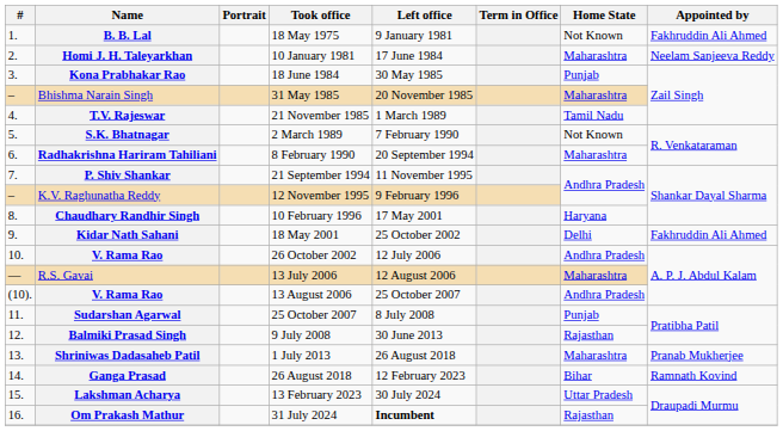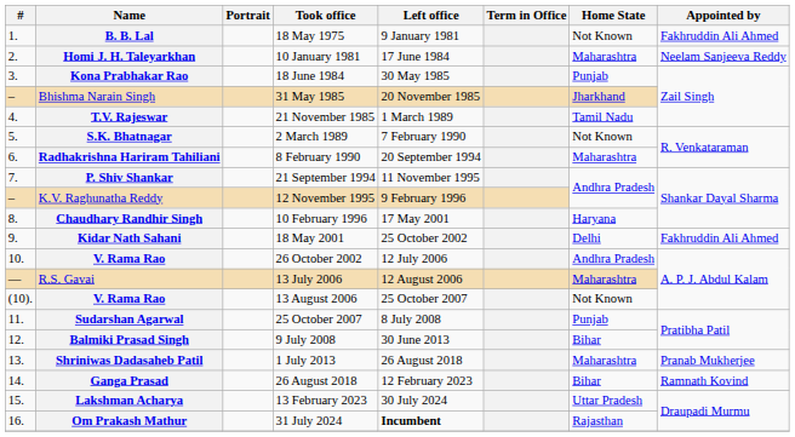 <table class="wikitable sortable">
 <tr>
 <th scope=col>#</th>
 <th scope="col">Name</th>
 <th scope="col">Portrait</th>
 <th scope=col>Took office</th>
 <th scope=col>Left office</th>
 <th>Term in Office</th>
 <th>Home State</th>
 <th>Appointed by</th>
 </tr>
 <tr>
 <td>1.</td>
 <th scope="col"><a href='#'>B. B. Lal</a></th>
 <td></td>
 <td>18 May 1975</td>
 <td>9 January 1981</td>
 <th></th>
 <td>Not Known</td>
 <td><a href='#'>Fakhruddin Ali Ahmed</a></td>
 </tr>
 <tr>
 <td>2.</td>
 <th scope="col"><a href='#'>Homi J. H. Taleyarkhan</a></th>
 <td></td>
 <td>10 January 1981</td>
 <td>17 June 1984</td>
 <th></th>
 <td><a href='#'>Maharashtra</a></td>
 <td><a href='#'>Neelam Sanjeeva Reddy</a></td>
 </tr>
 <tr>
 <td>3.</td>
 <th scope="col"><a href='#'>Kona Prabhakar Rao</a></th>
 <td></td>
 <td>18 June 1984</td>
 <td>30 May 1985</td>
 <th></th>
 <td><a href='#'>Punjab</a></td>
 <td rowspan=3><a href='#'>Zail Singh</a></td>
 </tr>
 <tr>
 <td bgcolor=wheat>–</td>
 <td bgcolor=wheat><a href='#'>Bhishma Narain Singh</a></td>
 <td bgcolor=wheat></td>
 <td bgcolor=wheat>31 May 1985</td>
 <td bgcolor=wheat>20 November 1985</td>
 <td bgcolor=wheat></td>
-<td bgcolor=wheat><a href='#'>Maharashtra</a></td>
+<td bgcolor=wheat><a href='#'>Jharkhand</a></td>
 </tr>
 <tr>
 <td>4.</td>
 <th scope="col"><a href='#'>T.V. Rajeswar</a></th>
 <td></td>
 <td>21 November 1985</td>
 <td>1 March 1989</td>
 <th></th>
 <td><a href='#'>Tamil Nadu</a></td>
 </tr>
 <tr>
 <td>5.</td>
 <th scope="col"><a href='#'>S.K. Bhatnagar</a></th>
 <td></td>
 <td>2 March 1989</td>
 <td>7 February 1990</td>
 <th></th>
 <td>Not Known</td>
 <td rowspan=2><a href='#'>R. Venkataraman</a></td>
 </tr>
 <tr>
 <td>6.</td>
 <th scope="col"><a href='#'>Radhakrishna Hariram Tahiliani</a></th>
 <td></td>
 <td>8 February 1990</td>
 <td>20 September 1994</td>
 <th></th>
 <td><a href='#'>Maharashtra</a></td>
 </tr>
 <tr>
 <td>7.</td>
 <th scope="col"><a href='#'>P. Shiv Shankar</a></th>
 <td></td>
 <td>21 September 1994</td>
 <td>11 November 1995</td>
 <th></th>
 <td rowspan=2><a href='#'>Andhra Pradesh</a></td>
 <td rowspan=3><a href='#'>Shankar Dayal Sharma</a></td>
 </tr>
 <tr>
 <td bgcolor=wheat>–</td>
 <td bgcolor=wheat><a href='#'>K.V. Raghunatha Reddy</a></td>
 <td bgcolor=wheat></td>
 <td bgcolor=wheat>12 November 1995</td>
 <td bgcolor=wheat>9 February 1996</td>
 <td bgcolor=wheat></td>
 </tr>
 <tr>
 <td>8.</td>
 <th scope="col"><a href='#'>Chaudhary Randhir Singh</a></th>
 <td></td>
 <td>10 February 1996</td>
 <td>17 May 2001</td>
 <th></th>
 <td><a href='#'>Haryana</a></td>
 </tr>
 <tr>
 <td>9.</td>
 <th scope="col"><a href='#'>Kidar Nath Sahani</a></th>
 <td></td>
 <td>18 May 2001</td>
 <td>25 October 2002</td>
 <th></th>
 <td><a href='#'>Delhi</a></td>
 <td><a href='#'>Fakhruddin Ali Ahmed</a></td>
 </tr>
 <tr>
 <td>10.</td>
 <th scope="col"><a href='#'>V. Rama Rao</a></th>
 <td></td>
 <td>26 October 2002</td>
 <td>12 July 2006</td>
 <th></th>
 <td><a href='#'>Andhra Pradesh</a></td>
 <td rowspan=3><a href='#'>A. P. J. Abdul Kalam</a></td>
 </tr>
 <tr>
 <td bgcolor=wheat>—</td>
 <td bgcolor=wheat><a href='#'>R.S. Gavai</a></td>
 <td bgcolor=wheat></td>
 <td bgcolor=wheat>13 July 2006</td>
 <td bgcolor=wheat>12 August 2006</td>
 <td bgcolor=wheat></td>
 <td bgcolor=wheat><a href='#'>Maharashtra</a></td>
 </tr>
 <tr>
 <td>(10).</td>
 <th><a href='#'>V. Rama Rao</a></th>
 <td></td>
 <td>13 August 2006</td>
 <td>25 October 2007</td>
 <th></th>
-<td><a href='#'>Andhra Pradesh</a></td>
+<td>Not Known</td>
 </tr>
 <tr>
 <td>11.</td>
 <th scope="col"><a href='#'>Sudarshan Agarwal</a></th>
 <td></td>
 <td>25 October 2007</td>
 <td>8 July 2008</td>
 <th></th>
 <td><a href='#'>Punjab</a></td>
 <td rowspan=2><a href='#'>Pratibha Patil</a></td>
 </tr>
 <tr>
 <td>12.</td>
 <th scope="col"><a href='#'>Balmiki Prasad Singh</a></th>
 <td></td>
 <td>9 July 2008</td>
 <td>30 June 2013</td>
 <th></th>
-<td><a href='#'>Rajasthan</a></td>
+<td><a href='#'>Bihar</a></td>
 </tr>
 <tr>
 <td>13.</td>
 <th scope="col"><a href='#'>Shriniwas Dadasaheb Patil</a></th>
 <td></td>
 <td>1 July 2013</td>
 <td>26 August 2018</td>
 <th></th>
 <td><a href='#'>Maharashtra</a></td>
 <td><a href='#'>Pranab Mukherjee</a></td>
 </tr>
 <tr>
 <td>14.</td>
 <th scope="col"><a href='#'>Ganga Prasad</a></th>
 <td></td>
 <td>26 August 2018</td>
 <td>12 February 2023</td>
 <th></th>
 <td><a href='#'>Bihar</a></td>
 <td><a href='#'>Ramnath Kovind</a></td>
 </tr>
 <tr>
 <td>15.</td>
 <th scope="col"><a href='#'>Lakshman Acharya</a></th>
 <td></td>
 <td>13 February 2023</td>
 <td>30 July 2024</td>
 <th></th>
 <td><a href='#'>Uttar Pradesh</a></td>
 <td rowspan=2><a href='#'>Draupadi Murmu</a></td>
 </tr>
 <tr>
 <td>16.</td>
 <th><a href='#'>Om Prakash Mathur</a></th>
 <td></td>
 <td>31 July 2024</td>
 <td><strong>Incumbent</strong></td>
 <th></th>
 <td><a href='#'>Rajasthan</a></td>
 </tr>
 <tr>
 </tr>
 </table>
